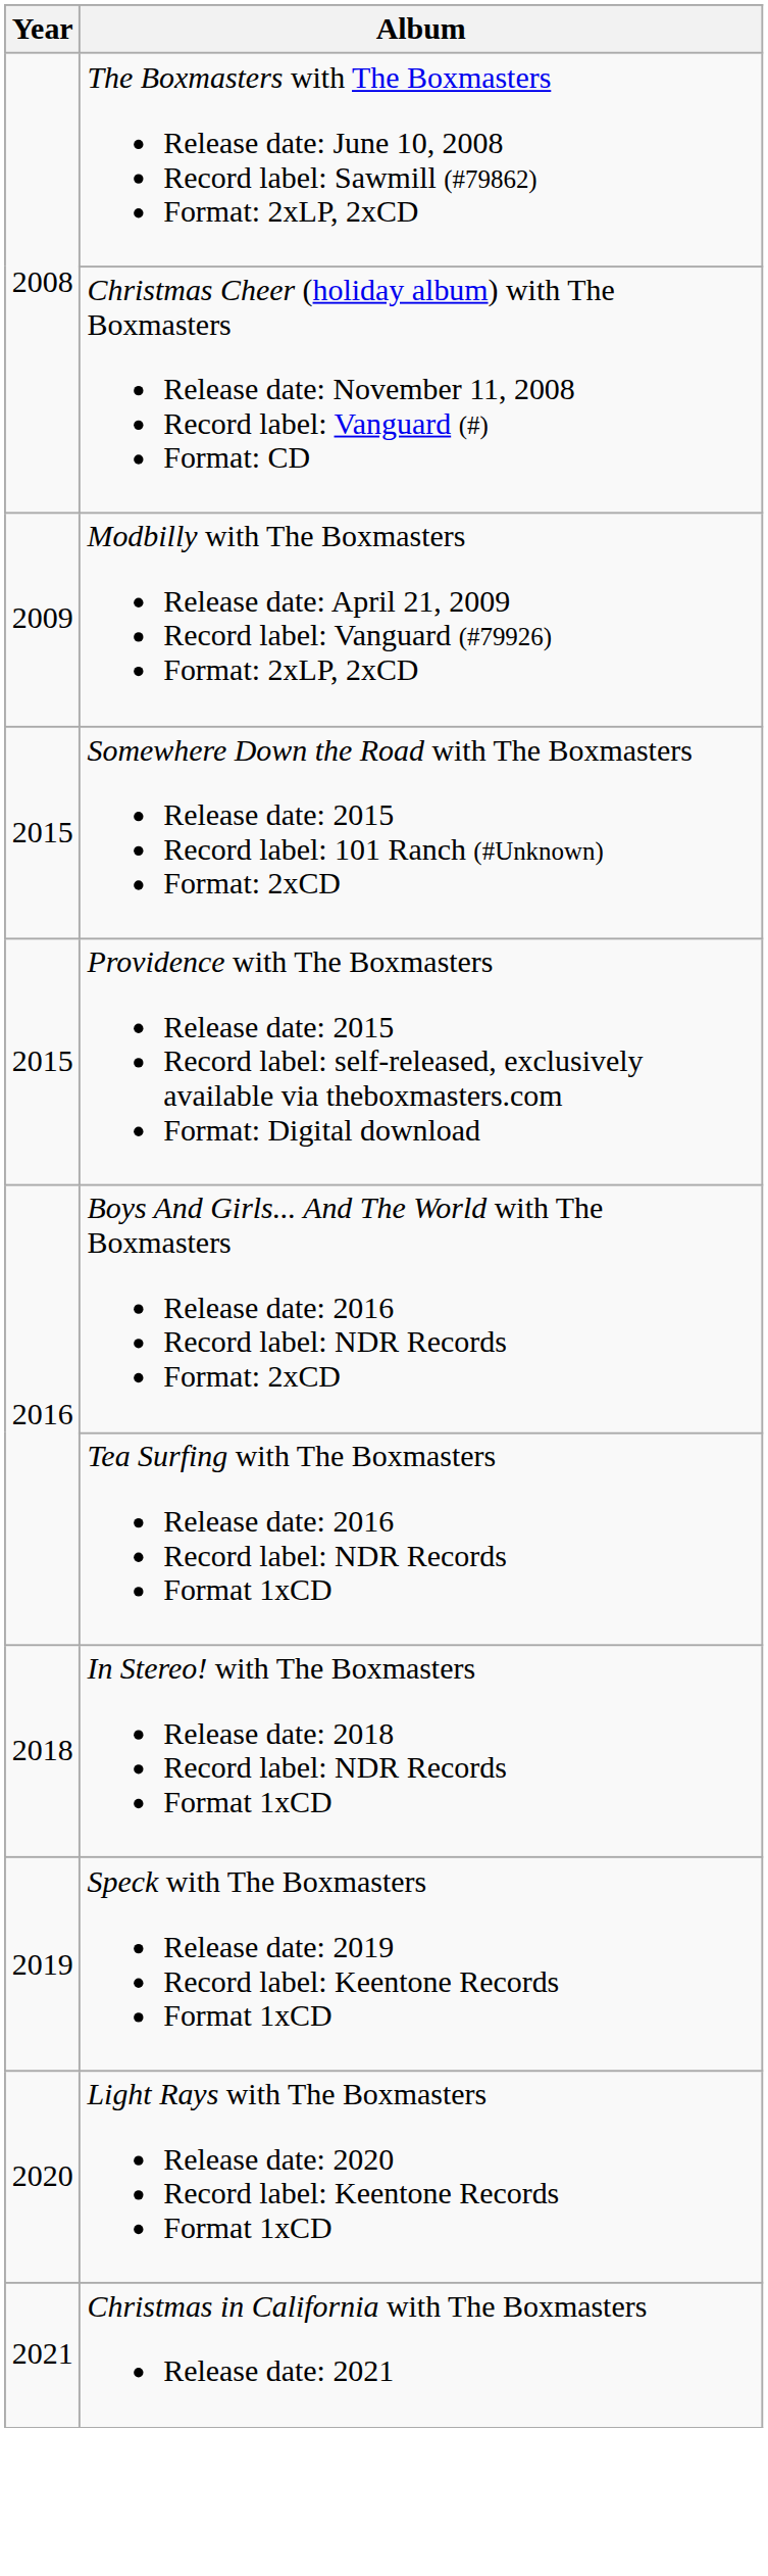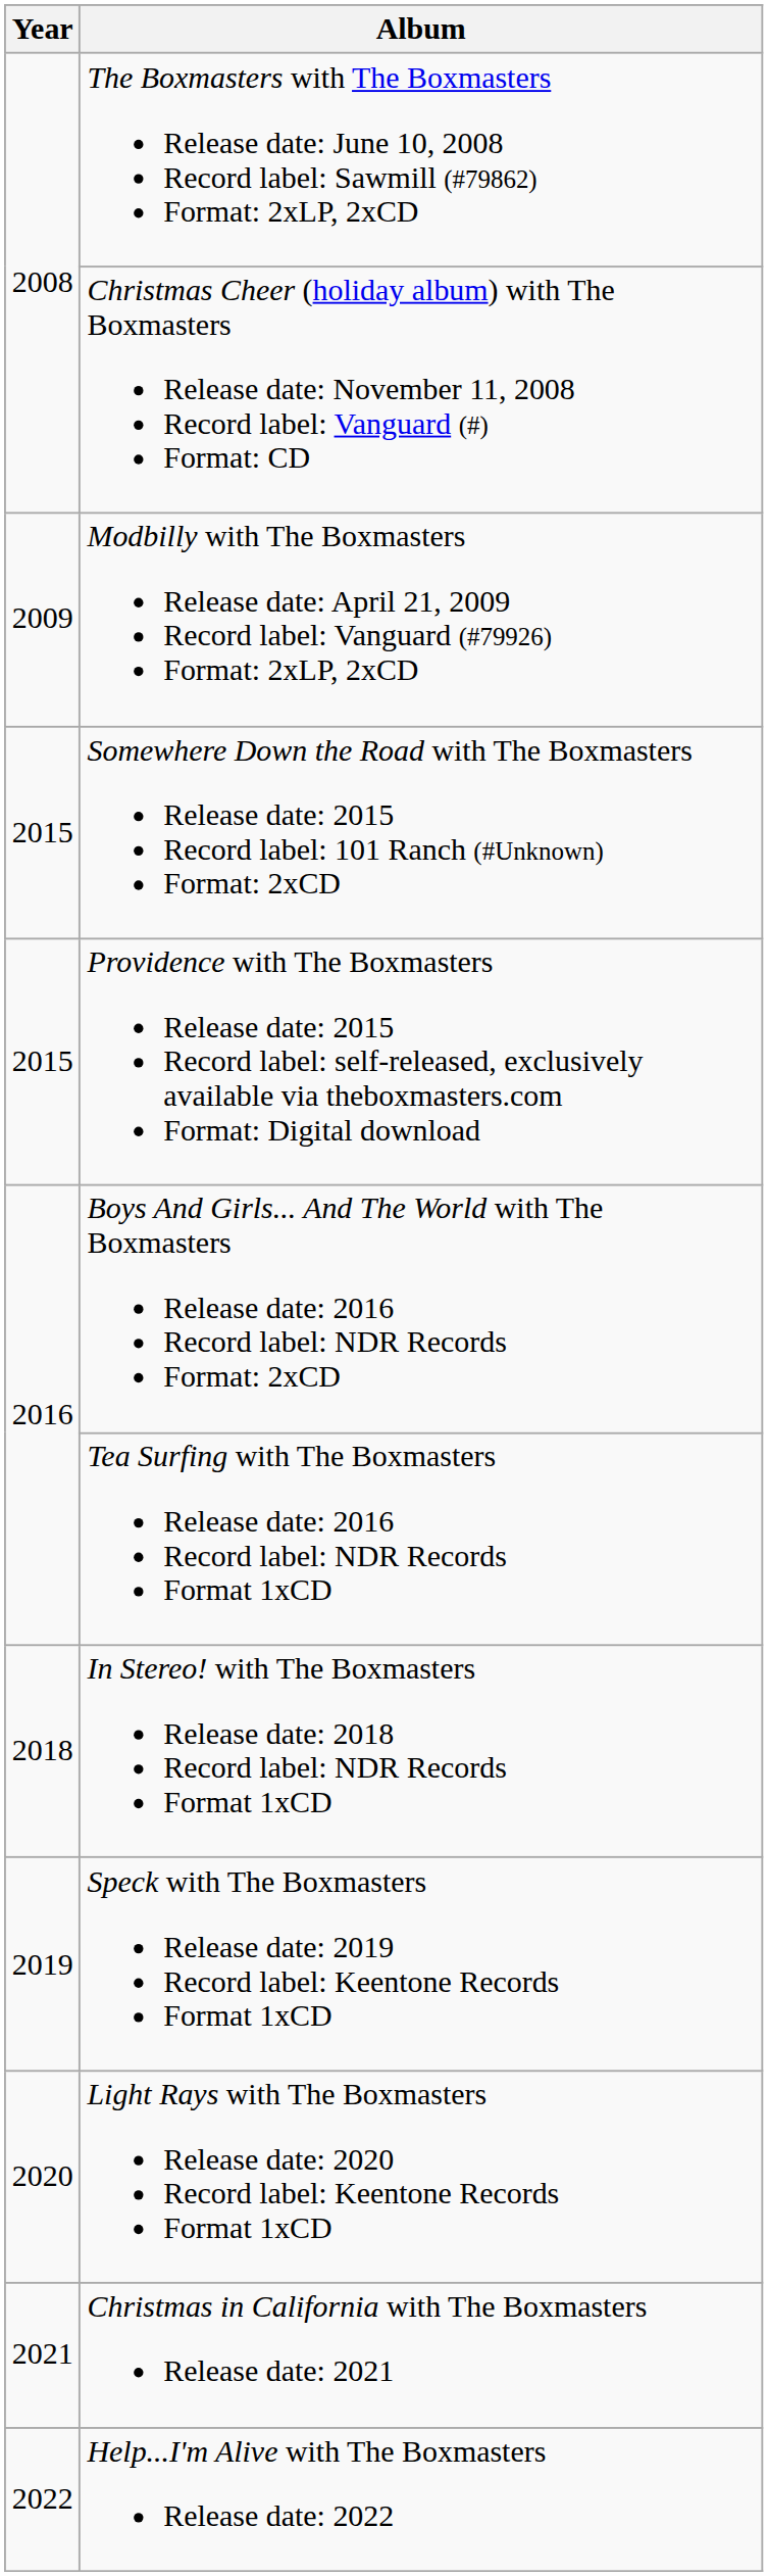 <table class="wikitable">
 <tr>
 <th>Year</th>
 <th width=350>Album</th>
 </tr>
 <tr>
 <td rowspan=2>2008</td>
 <td><em>The Boxmasters</em> with <a href='#'>The Boxmasters</a><br><ul><li>Release date: June 10, 2008</li><li>Record label: Sawmill <small>(#79862)</small></li><li>Format: 2xLP, 2xCD</li></ul></td>
 </tr>
 <tr>
 <td><em>Christmas Cheer</em> (<a href='#'>holiday album</a>) with The Boxmasters<br><ul><li>Release date: November 11, 2008</li><li>Record label: <a href='#'>Vanguard</a> <small>(#)</small></li><li>Format: CD</li></ul></td>
 </tr>
 <tr>
 <td>2009</td>
 <td><em>Modbilly </em> with The Boxmasters<br><ul><li>Release date: April 21, 2009</li><li>Record label: Vanguard <small>(#79926)</small></li><li>Format: 2xLP, 2xCD</li></ul></td>
 </tr>
 <tr>
 <td>2015</td>
 <td><em>Somewhere Down the Road</em> with The Boxmasters<br><ul><li>Release date: 2015</li><li>Record label: 101 Ranch <small>(#Unknown)</small></li><li>Format: 2xCD</li></ul></td>
 </tr>
 <tr>
 <td>2015</td>
 <td><em>Providence</em> with The Boxmasters<br><ul><li>Release date: 2015</li><li>Record label: self-released, exclusively available via theboxmasters.com</li><li>Format: Digital download</li></ul></td>
 </tr>
 <tr>
 <td rowspan="2">2016</td>
 <td><em>Boys And Girls... And The World</em> with The Boxmasters<br><ul><li>Release date: 2016</li><li>Record label: NDR Records</li><li>Format: 2xCD</li></ul></td>
 </tr>
 <tr>
 <td><em>Tea Surfing</em> with The Boxmasters<br><ul><li>Release date: 2016</li><li>Record label: NDR Records</li><li>Format 1xCD</li></ul></td>
 </tr>
 <tr>
 <td>2018</td>
 <td><em>In Stereo!</em> with The Boxmasters<br><ul><li>Release date: 2018</li><li>Record label: NDR Records</li><li>Format 1xCD</li></ul></td>
 </tr>
 <tr>
 <td>2019</td>
 <td><em>Speck</em> with The Boxmasters<br><ul><li>Release date: 2019</li><li>Record label: Keentone Records</li><li>Format 1xCD</li></ul></td>
 </tr>
 <tr>
 <td>2020</td>
 <td><em>Light Rays</em> with The Boxmasters<br><ul><li>Release date: 2020</li><li>Record label: Keentone Records</li><li>Format 1xCD</li></ul></td>
 </tr>
 <tr>
 <td>2021</td>
 <td><em>Christmas in California</em> with The Boxmasters<br><ul><li>Release date: 2021</li></ul></td>
 </tr>
+<tr>
+<td>2022</td>
+<td><em>Help...I'm Alive</em> with The Boxmasters<br><ul><li>Release date: 2022</li></ul></td>
+</tr>
 </table>
